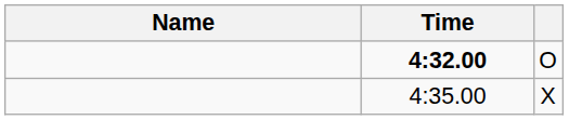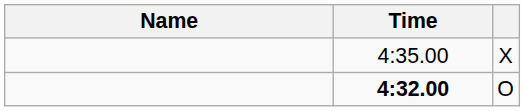 <table class="wikitable" style="text-align:center;">
 <tr>
 <th style="width:15em">Name</th>
 <th style="width:7em">Time</th>
 <th></th>
 </tr>
 <tr>
 <td align=left></td>
+<td>4:35.00</td>
+<td>X</td>
+</tr>
+<tr>
+<td align=left></td>
 <td><strong>4:32.00</strong></td>
 <td>O</td>
 </tr>
-<tr>
-<td align=left></td>
-<td>4:35.00</td>
-<td>X</td>
-</tr>
 </table>
